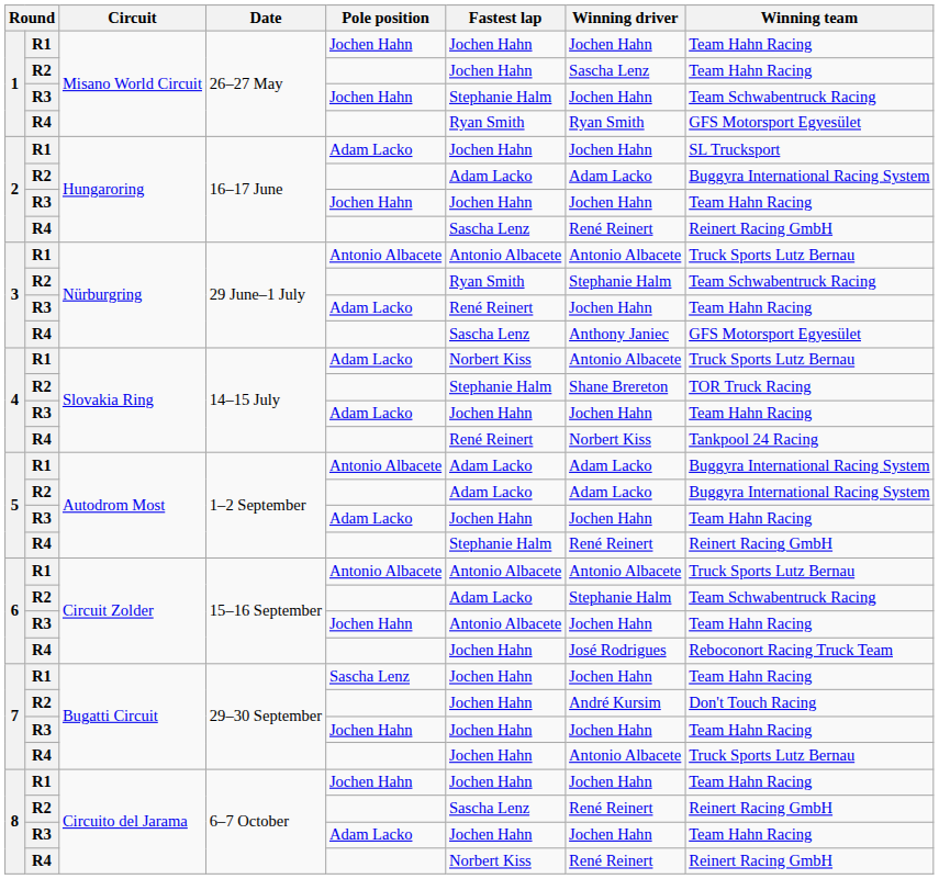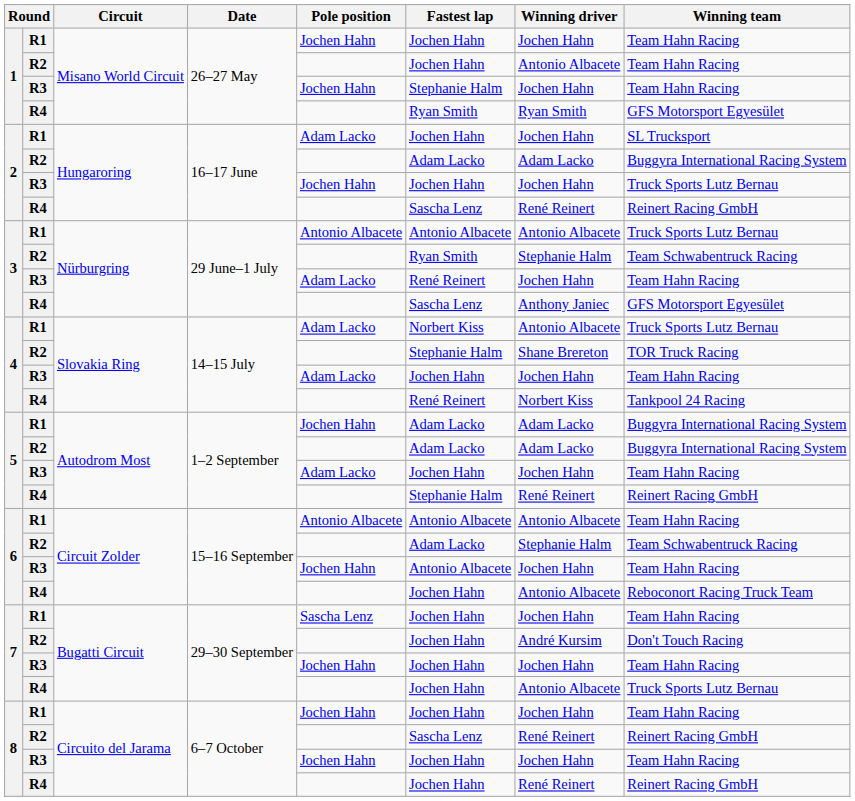 <table class="wikitable" style="font-size: 85%">
 <tr>
 <th colspan=2>Round</th>
 <th>Circuit</th>
 <th>Date</th>
 <th>Pole position</th>
 <th>Fastest lap</th>
 <th>Winning driver</th>
 <th>Winning team</th>
 </tr>
 <tr>
 <th rowspan="4">1</th>
 <th>R1</th>
 <td rowspan="4"> <a href='#'>Misano World Circuit</a></td>
 <td rowspan="4">26–27 May</td>
 <td> <a href='#'>Jochen Hahn</a></td>
 <td> <a href='#'>Jochen Hahn</a></td>
 <td> <a href='#'>Jochen Hahn</a></td>
 <td> <a href='#'>Team Hahn Racing</a></td>
 </tr>
 <tr>
 <th>R2</th>
 <td></td>
 <td> <a href='#'>Jochen Hahn</a></td>
-<td> <a href='#'>Sascha Lenz</a></td>
+<td> <a href='#'>Antonio Albacete</a></td>
 <td> <a href='#'>Team Hahn Racing</a></td>
 </tr>
 <tr>
 <th>R3</th>
 <td> <a href='#'>Jochen Hahn</a></td>
 <td> <a href='#'>Stephanie Halm</a></td>
 <td> <a href='#'>Jochen Hahn</a></td>
-<td> <a href='#'>Team Schwabentruck Racing</a></td>
+<td> <a href='#'>Team Hahn Racing</a></td>
 </tr>
 <tr>
 <th>R4</th>
 <td></td>
 <td> <a href='#'>Ryan Smith</a></td>
 <td> <a href='#'>Ryan Smith</a></td>
 <td> <a href='#'>GFS Motorsport Egyesület</a></td>
 </tr>
 <tr>
 <th rowspan="4">2</th>
 <th>R1</th>
 <td rowspan="4"> <a href='#'>Hungaroring</a></td>
 <td rowspan="4">16–17 June</td>
 <td> <a href='#'>Adam Lacko</a></td>
 <td> <a href='#'>Jochen Hahn</a></td>
 <td> <a href='#'>Jochen Hahn</a></td>
 <td> <a href='#'>SL Trucksport</a></td>
 </tr>
 <tr>
 <th>R2</th>
 <td></td>
 <td> <a href='#'>Adam Lacko</a></td>
 <td> <a href='#'>Adam Lacko</a></td>
 <td> <a href='#'>Buggyra International Racing System</a></td>
 </tr>
 <tr>
 <th>R3</th>
 <td> <a href='#'>Jochen Hahn</a></td>
 <td> <a href='#'>Jochen Hahn</a></td>
 <td> <a href='#'>Jochen Hahn</a></td>
-<td> <a href='#'>Team Hahn Racing</a></td>
+<td> <a href='#'>Truck Sports Lutz Bernau</a></td>
 </tr>
 <tr>
 <th>R4</th>
 <td></td>
 <td> <a href='#'>Sascha Lenz</a></td>
 <td> <a href='#'>René Reinert</a></td>
 <td> <a href='#'>Reinert Racing GmbH</a></td>
 </tr>
 <tr>
 <th rowspan="4">3</th>
 <th>R1</th>
 <td rowspan="4"> <a href='#'>Nürburgring</a></td>
 <td rowspan="4">29 June–1 July</td>
 <td> <a href='#'>Antonio Albacete</a></td>
 <td> <a href='#'>Antonio Albacete</a></td>
 <td> <a href='#'>Antonio Albacete</a></td>
 <td> <a href='#'>Truck Sports Lutz Bernau</a></td>
 </tr>
 <tr>
 <th>R2</th>
 <td></td>
 <td> <a href='#'>Ryan Smith</a></td>
 <td> <a href='#'>Stephanie Halm</a></td>
 <td> <a href='#'>Team Schwabentruck Racing</a></td>
 </tr>
 <tr>
 <th>R3</th>
 <td> <a href='#'>Adam Lacko</a></td>
 <td> <a href='#'>René Reinert</a></td>
 <td> <a href='#'>Jochen Hahn</a></td>
 <td> <a href='#'>Team Hahn Racing</a></td>
 </tr>
 <tr>
 <th>R4</th>
 <td></td>
 <td> <a href='#'>Sascha Lenz</a></td>
 <td> <a href='#'>Anthony Janiec</a></td>
 <td> <a href='#'>GFS Motorsport Egyesület</a></td>
 </tr>
 <tr>
 <th rowspan="4">4</th>
 <th>R1</th>
 <td rowspan="4"> <a href='#'>Slovakia Ring</a></td>
 <td rowspan="4">14–15 July</td>
 <td> <a href='#'>Adam Lacko</a></td>
 <td> <a href='#'>Norbert Kiss</a></td>
 <td> <a href='#'>Antonio Albacete</a></td>
 <td> <a href='#'>Truck Sports Lutz Bernau</a></td>
 </tr>
 <tr>
 <th>R2</th>
 <td></td>
 <td> <a href='#'>Stephanie Halm</a></td>
 <td> <a href='#'>Shane Brereton</a></td>
 <td> <a href='#'>TOR Truck Racing</a></td>
 </tr>
 <tr>
 <th>R3</th>
 <td> <a href='#'>Adam Lacko</a></td>
 <td> <a href='#'>Jochen Hahn</a></td>
 <td> <a href='#'>Jochen Hahn</a></td>
 <td> <a href='#'>Team Hahn Racing</a></td>
 </tr>
 <tr>
 <th>R4</th>
 <td></td>
 <td> <a href='#'>René Reinert</a></td>
 <td> <a href='#'>Norbert Kiss</a></td>
 <td> <a href='#'>Tankpool 24 Racing</a></td>
 </tr>
 <tr>
 <th rowspan="4">5</th>
 <th>R1</th>
 <td rowspan="4"> <a href='#'>Autodrom Most</a></td>
 <td rowspan="4">1–2 September</td>
-<td> <a href='#'>Antonio Albacete</a></td>
+<td> <a href='#'>Jochen Hahn</a></td>
 <td> <a href='#'>Adam Lacko</a></td>
 <td> <a href='#'>Adam Lacko</a></td>
 <td> <a href='#'>Buggyra International Racing System</a></td>
 </tr>
 <tr>
 <th>R2</th>
 <td></td>
 <td> <a href='#'>Adam Lacko</a></td>
 <td> <a href='#'>Adam Lacko</a></td>
 <td> <a href='#'>Buggyra International Racing System</a></td>
 </tr>
 <tr>
 <th>R3</th>
 <td> <a href='#'>Adam Lacko</a></td>
 <td> <a href='#'>Jochen Hahn</a></td>
 <td> <a href='#'>Jochen Hahn</a></td>
 <td> <a href='#'>Team Hahn Racing</a></td>
 </tr>
 <tr>
 <th>R4</th>
 <td></td>
 <td> <a href='#'>Stephanie Halm</a></td>
 <td> <a href='#'>René Reinert</a></td>
 <td> <a href='#'>Reinert Racing GmbH</a></td>
 </tr>
 <tr>
 <th rowspan="4">6</th>
 <th>R1</th>
 <td rowspan="4"> <a href='#'>Circuit Zolder</a></td>
 <td rowspan="4">15–16 September</td>
 <td> <a href='#'>Antonio Albacete</a></td>
 <td> <a href='#'>Antonio Albacete</a></td>
 <td> <a href='#'>Antonio Albacete</a></td>
-<td> <a href='#'>Truck Sports Lutz Bernau</a></td>
+<td> <a href='#'>Team Hahn Racing</a></td>
 </tr>
 <tr>
 <th>R2</th>
 <td></td>
 <td> <a href='#'>Adam Lacko</a></td>
 <td> <a href='#'>Stephanie Halm</a></td>
 <td> <a href='#'>Team Schwabentruck Racing</a></td>
 </tr>
 <tr>
 <th>R3</th>
 <td> <a href='#'>Jochen Hahn</a></td>
 <td> <a href='#'>Antonio Albacete</a></td>
 <td> <a href='#'>Jochen Hahn</a></td>
 <td> <a href='#'>Team Hahn Racing</a></td>
 </tr>
 <tr>
 <th>R4</th>
 <td></td>
 <td> <a href='#'>Jochen Hahn</a></td>
-<td> <a href='#'>José Rodrigues</a></td>
+<td> <a href='#'>Antonio Albacete</a></td>
 <td> <a href='#'>Reboconort Racing Truck Team</a></td>
 </tr>
 <tr>
 <th rowspan="4">7</th>
 <th>R1</th>
 <td rowspan="4"> <a href='#'>Bugatti Circuit</a></td>
 <td rowspan="4">29–30 September</td>
 <td> <a href='#'>Sascha Lenz</a></td>
 <td> <a href='#'>Jochen Hahn</a></td>
 <td> <a href='#'>Jochen Hahn</a></td>
 <td> <a href='#'>Team Hahn Racing</a></td>
 </tr>
 <tr>
 <th>R2</th>
 <td></td>
 <td> <a href='#'>Jochen Hahn</a></td>
 <td> <a href='#'>André Kursim</a></td>
 <td> <a href='#'>Don't Touch Racing</a></td>
 </tr>
 <tr>
 <th>R3</th>
 <td> <a href='#'>Jochen Hahn</a></td>
 <td> <a href='#'>Jochen Hahn</a></td>
 <td> <a href='#'>Jochen Hahn</a></td>
 <td> <a href='#'>Team Hahn Racing</a></td>
 </tr>
 <tr>
 <th>R4</th>
 <td></td>
 <td> <a href='#'>Jochen Hahn</a></td>
 <td> <a href='#'>Antonio Albacete</a></td>
 <td> <a href='#'>Truck Sports Lutz Bernau</a></td>
 </tr>
 <tr>
 <th rowspan="4">8</th>
 <th>R1</th>
 <td rowspan="4"> <a href='#'>Circuito del Jarama</a></td>
 <td rowspan="4">6–7 October</td>
 <td> <a href='#'>Jochen Hahn</a></td>
 <td> <a href='#'>Jochen Hahn</a></td>
 <td> <a href='#'>Jochen Hahn</a></td>
 <td> <a href='#'>Team Hahn Racing</a></td>
 </tr>
 <tr>
 <th>R2</th>
 <td></td>
 <td> <a href='#'>Sascha Lenz</a></td>
 <td> <a href='#'>René Reinert</a></td>
 <td> <a href='#'>Reinert Racing GmbH</a></td>
 </tr>
 <tr>
 <th>R3</th>
-<td> <a href='#'>Adam Lacko</a></td>
+<td> <a href='#'>Jochen Hahn</a></td>
 <td> <a href='#'>Jochen Hahn</a></td>
 <td> <a href='#'>Jochen Hahn</a></td>
 <td> <a href='#'>Team Hahn Racing</a></td>
 </tr>
 <tr>
 <th>R4</th>
 <td></td>
-<td> <a href='#'>Norbert Kiss</a></td>
+<td> <a href='#'>Jochen Hahn</a></td>
 <td> <a href='#'>René Reinert</a></td>
 <td> <a href='#'>Reinert Racing GmbH</a></td>
 </tr>
 </table>
